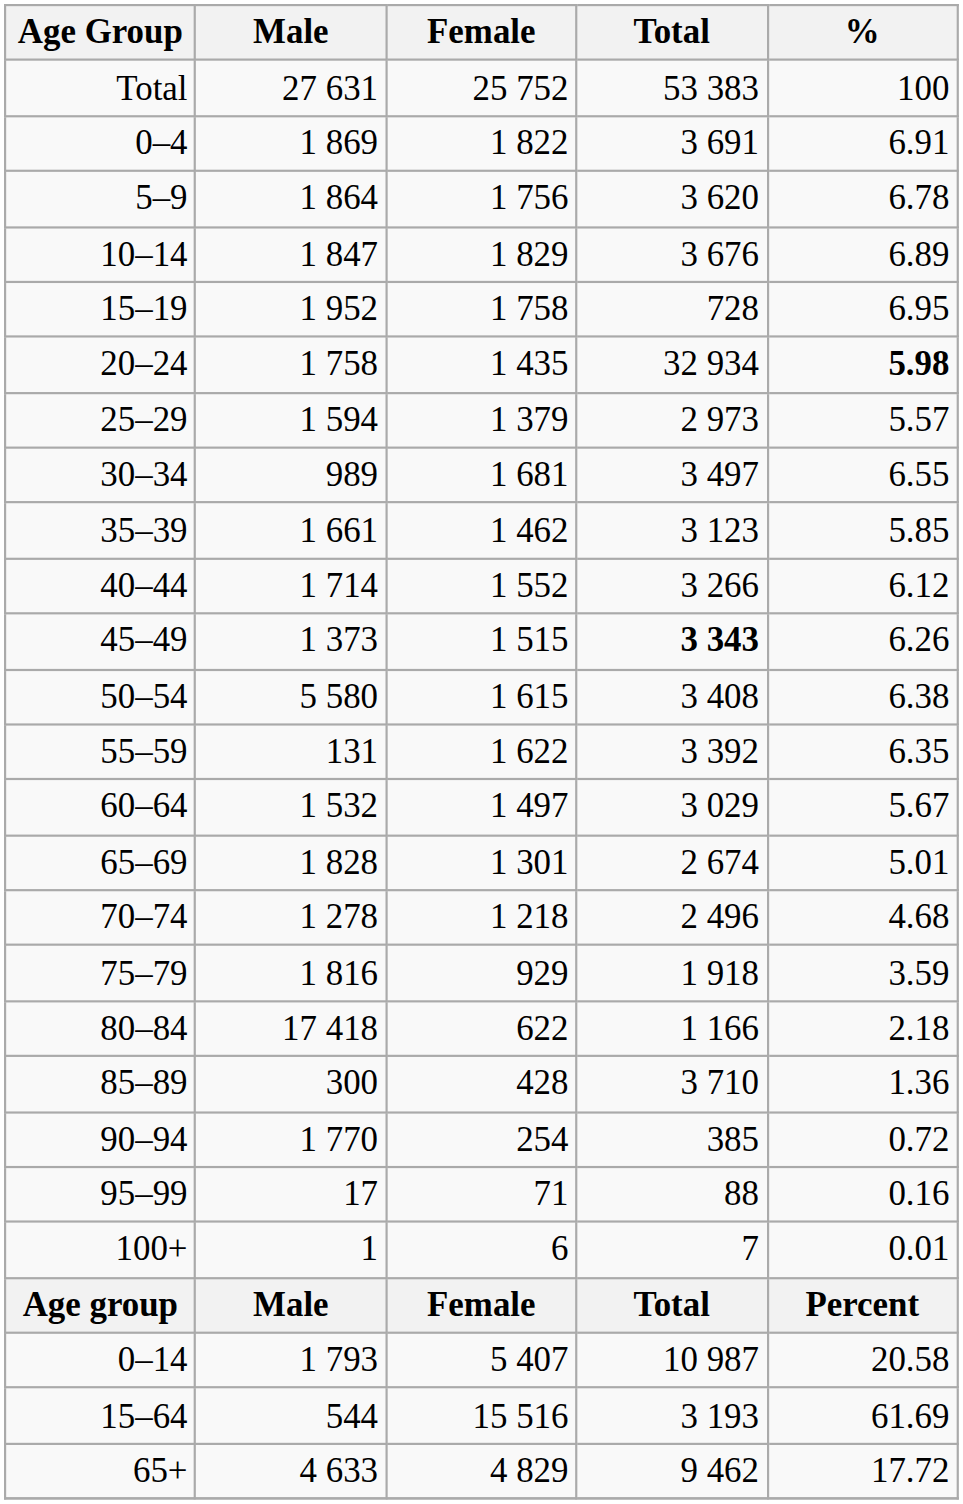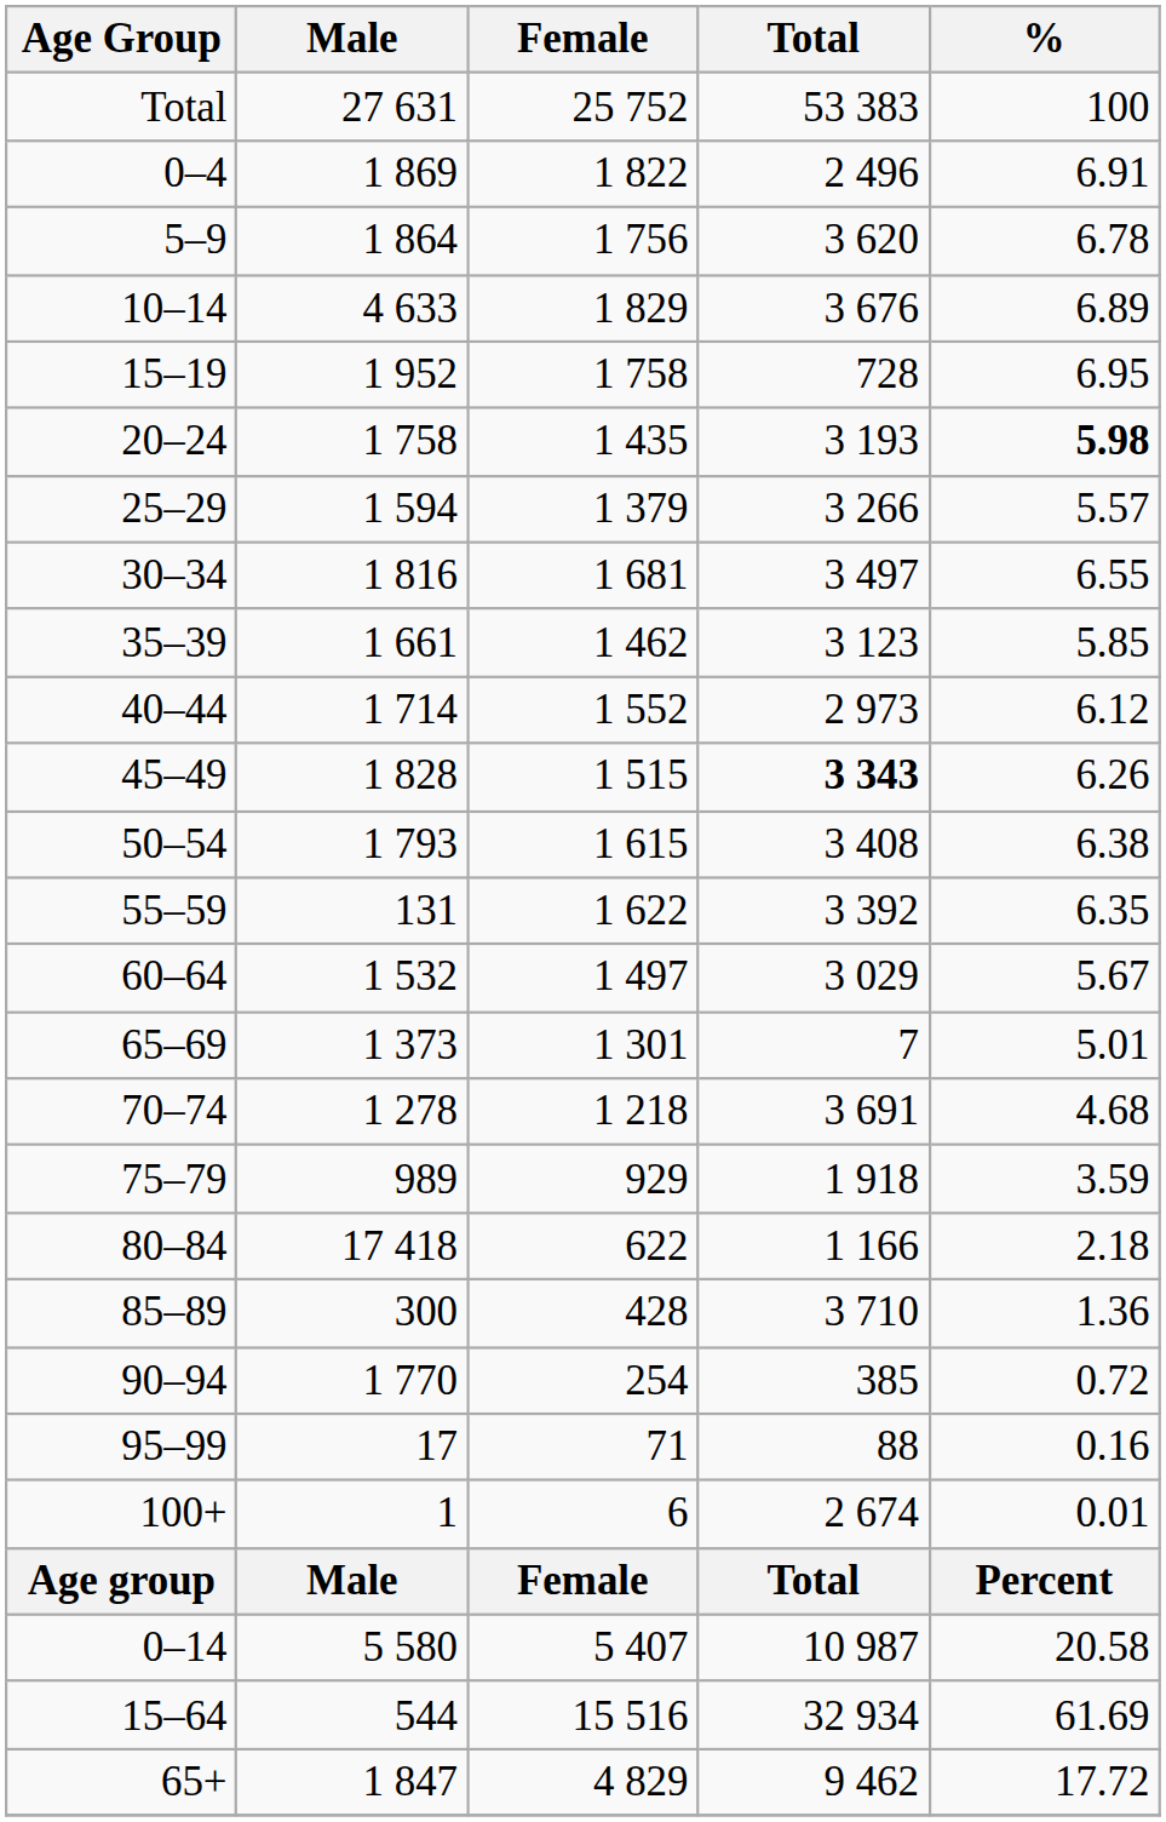 <table class="wikitable">
 <tr>
 <th width="80pt">Age Group</th>
 <th width="80pt">Male</th>
 <th width="80pt">Female</th>
 <th width="80pt">Total</th>
 <th width="80pt">%</th>
 </tr>
 <tr>
 <td align="right">Total</td>
 <td align="right">27 631</td>
 <td align="right">25 752</td>
 <td align="right">53 383</td>
 <td align="right">100</td>
 </tr>
 <tr>
 <td align="right">0–4</td>
 <td align="right">1 869</td>
 <td align="right">1 822</td>
-<td align="right">3 691</td>
+<td align="right">2 496</td>
 <td align="right">6.91</td>
 </tr>
 <tr>
 <td align="right">5–9</td>
 <td align="right">1 864</td>
 <td align="right">1 756</td>
 <td align="right">3 620</td>
 <td align="right">6.78</td>
 </tr>
 <tr>
 <td align="right">10–14</td>
-<td align="right">1 847</td>
+<td align="right">4 633</td>
 <td align="right">1 829</td>
 <td align="right">3 676</td>
 <td align="right">6.89</td>
 </tr>
 <tr>
 <td align="right">15–19</td>
 <td align="right">1 952</td>
 <td align="right">1 758</td>
 <td align="right">728</td>
 <td align="right">6.95</td>
 </tr>
 <tr>
 <td align="right">20–24</td>
 <td align="right">1 758</td>
 <td align="right">1 435</td>
-<td align="right">32 934</td>
+<td align="right">3 193</td>
 <td align="right"><strong>5.98</strong></td>
 </tr>
 <tr>
 <td align="right">25–29</td>
 <td align="right">1 594</td>
 <td align="right">1 379</td>
-<td align="right">2 973</td>
+<td align="right">3 266</td>
 <td align="right">5.57</td>
 </tr>
 <tr>
 <td align="right">30–34</td>
-<td align="right">989</td>
+<td align="right">1 816</td>
 <td align="right">1 681</td>
 <td align="right">3 497</td>
 <td align="right">6.55</td>
 </tr>
 <tr>
 <td align="right">35–39</td>
 <td align="right">1 661</td>
 <td align="right">1 462</td>
 <td align="right">3 123</td>
 <td align="right">5.85</td>
 </tr>
 <tr>
 <td align="right">40–44</td>
 <td align="right">1 714</td>
 <td align="right">1 552</td>
-<td align="right">3 266</td>
+<td align="right">2 973</td>
 <td align="right">6.12</td>
 </tr>
 <tr>
 <td align="right">45–49</td>
-<td align="right">1 373</td>
+<td align="right">1 828</td>
 <td align="right">1 515</td>
 <td align="right"><strong>3 343</strong></td>
 <td align="right">6.26</td>
 </tr>
 <tr>
 <td align="right">50–54</td>
-<td align="right">5 580</td>
+<td align="right">1 793</td>
 <td align="right">1 615</td>
 <td align="right">3 408</td>
 <td align="right">6.38</td>
 </tr>
 <tr>
 <td align="right">55–59</td>
 <td align="right">131</td>
 <td align="right">1 622</td>
 <td align="right">3 392</td>
 <td align="right">6.35</td>
 </tr>
 <tr>
 <td align="right">60–64</td>
 <td align="right">1 532</td>
 <td align="right">1 497</td>
 <td align="right">3 029</td>
 <td align="right">5.67</td>
 </tr>
 <tr>
 <td align="right">65–69</td>
-<td align="right">1 828</td>
+<td align="right">1 373</td>
 <td align="right">1 301</td>
-<td align="right">2 674</td>
+<td align="right">7</td>
 <td align="right">5.01</td>
 </tr>
 <tr>
 <td align="right">70–74</td>
 <td align="right">1 278</td>
 <td align="right">1 218</td>
-<td align="right">2 496</td>
+<td align="right">3 691</td>
 <td align="right">4.68</td>
 </tr>
 <tr>
 <td align="right">75–79</td>
-<td align="right">1 816</td>
+<td align="right">989</td>
 <td align="right">929</td>
 <td align="right">1 918</td>
 <td align="right">3.59</td>
 </tr>
 <tr>
 <td align="right">80–84</td>
 <td align="right">17 418</td>
 <td align="right">622</td>
 <td align="right">1 166</td>
 <td align="right">2.18</td>
 </tr>
 <tr>
 <td align="right">85–89</td>
 <td align="right">300</td>
 <td align="right">428</td>
 <td align="right">3 710</td>
 <td align="right">1.36</td>
 </tr>
 <tr>
 <td align="right">90–94</td>
 <td align="right">1 770</td>
 <td align="right">254</td>
 <td align="right">385</td>
 <td align="right">0.72</td>
 </tr>
 <tr>
 <td align="right">95–99</td>
 <td align="right">17</td>
 <td align="right">71</td>
 <td align="right">88</td>
 <td align="right">0.16</td>
 </tr>
 <tr>
 <td align="right">100+</td>
 <td align="right">1</td>
 <td align="right">6</td>
-<td align="right">7</td>
+<td align="right">2 674</td>
 <td align="right">0.01</td>
 </tr>
 <tr>
 <th width="50">Age group</th>
 <th width="80pt">Male</th>
 <th width="80">Female</th>
 <th width="80">Total</th>
 <th width="50">Percent</th>
 </tr>
 <tr>
 <td align="right">0–14</td>
-<td align="right">1 793</td>
+<td align="right">5 580</td>
 <td align="right">5 407</td>
 <td align="right">10 987</td>
 <td align="right">20.58</td>
 </tr>
 <tr>
 <td align="right">15–64</td>
 <td align="right">544</td>
 <td align="right">15 516</td>
-<td align="right">3 193</td>
+<td align="right">32 934</td>
 <td align="right">61.69</td>
 </tr>
 <tr>
 <td align="right">65+</td>
-<td align="right">4 633</td>
+<td align="right">1 847</td>
 <td align="right">4 829</td>
 <td align="right">9 462</td>
 <td align="right">17.72</td>
 </tr>
 <tr>
 </tr>
 </table>
